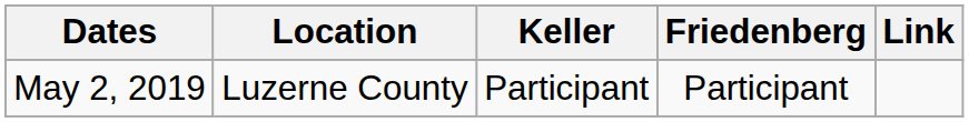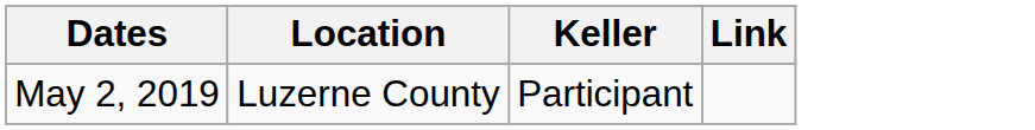 <table class="wikitable" style="text-align:center">
 <tr>
 <th>Dates</th>
 <th>Location</th>
 <th>Keller</th>
-<th>Friedenberg</th>
 <th>Link</th>
 </tr>
 <tr>
 <td>May 2, 2019</td>
 <td>Luzerne County</td>
 <td>Participant</td>
-<td>Participant</td>
 <td align=left></td>
 </tr>
 </table>
